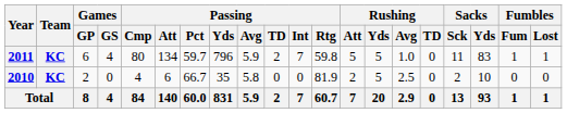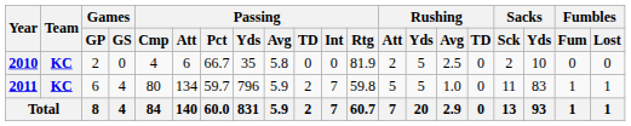 <table class=wikitable style="text-align:center;">
 <tr>
 <th rowspan="2">Year</th>
 <th rowspan="2">Team</th>
 <th colspan="2">Games</th>
 <th colspan="8">Passing</th>
 <th colspan="4">Rushing</th>
 <th colspan="2">Sacks</th>
 <th colspan="2">Fumbles</th>
 </tr>
 <tr>
 <th>GP</th>
 <th>GS</th>
 <th>Cmp</th>
 <th>Att</th>
 <th>Pct</th>
 <th>Yds</th>
 <th>Avg</th>
 <th>TD</th>
 <th>Int</th>
 <th>Rtg</th>
 <th>Att</th>
 <th>Yds</th>
 <th>Avg</th>
 <th>TD</th>
 <th>Sck</th>
 <th>Yds</th>
 <th>Fum</th>
 <th>Lost</th>
 </tr>
 <tr>
+<th><a href='#'>2010</a></th>
+<th><a href='#'>KC</a></th>
+<td>2</td>
+<td>0</td>
+<td>4</td>
+<td>6</td>
+<td>66.7</td>
+<td>35</td>
+<td>5.8</td>
+<td>0</td>
+<td>0</td>
+<td>81.9</td>
+<td>2</td>
+<td>5</td>
+<td>2.5</td>
+<td>0</td>
+<td>2</td>
+<td>10</td>
+<td>0</td>
+<td>0</td>
+</tr>
+<tr>
 <th><a href='#'>2011</a></th>
 <th><a href='#'>KC</a></th>
 <td>6</td>
 <td>4</td>
 <td>80</td>
 <td>134</td>
 <td>59.7</td>
 <td>796</td>
 <td>5.9</td>
 <td>2</td>
 <td>7</td>
 <td>59.8</td>
 <td>5</td>
 <td>5</td>
 <td>1.0</td>
 <td>0</td>
 <td>11</td>
 <td>83</td>
 <td>1</td>
 <td>1</td>
-</tr>
-<tr>
-<th><a href='#'>2010</a></th>
-<th><a href='#'>KC</a></th>
-<td>2</td>
-<td>0</td>
-<td>4</td>
-<td>6</td>
-<td>66.7</td>
-<td>35</td>
-<td>5.8</td>
-<td>0</td>
-<td>0</td>
-<td>81.9</td>
-<td>2</td>
-<td>5</td>
-<td>2.5</td>
-<td>0</td>
-<td>2</td>
-<td>10</td>
-<td>0</td>
-<td>0</td>
 </tr>
 <tr>
 <th colspan="2">Total</th>
 <th>8</th>
 <th>4</th>
 <th>84</th>
 <th>140</th>
 <th>60.0</th>
 <th>831</th>
 <th>5.9</th>
 <th>2</th>
 <th>7</th>
 <th>60.7</th>
 <th>7</th>
 <th>20</th>
 <th>2.9</th>
 <th>0</th>
 <th>13</th>
 <th>93</th>
 <th>1</th>
 <th>1</th>
 </tr>
 </table>
